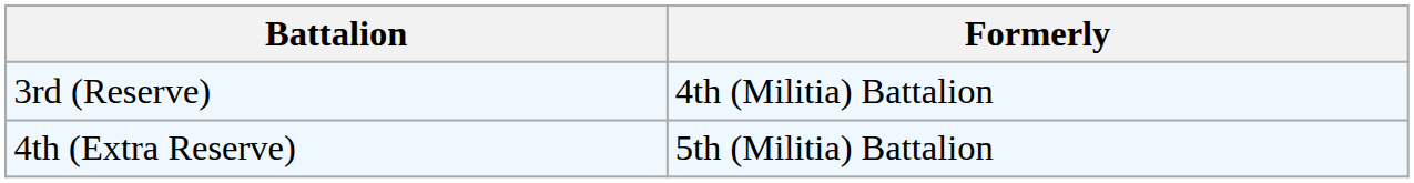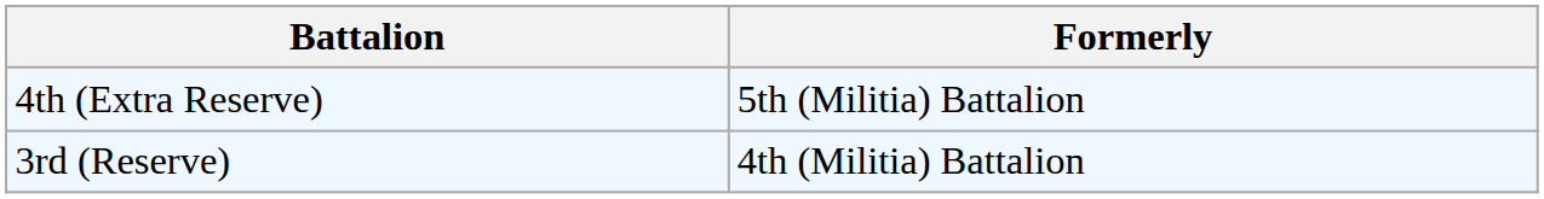 <table class="wikitable" style="width:100%;">
 <tr>
 <th>Battalion</th>
 <th>Formerly</th>
 </tr>
 <tr style="background:#f0f8ff;">
+<td>4th (Extra Reserve)</td>
+<td>5th (Militia) Battalion</td>
+</tr>
+<tr style="background:#f0f8ff;">
 <td>3rd (Reserve)</td>
 <td>4th (Militia) Battalion</td>
 </tr>
-<tr style="background:#f0f8ff;">
-<td>4th (Extra Reserve)</td>
-<td>5th (Militia) Battalion</td>
-</tr>
 </table>
